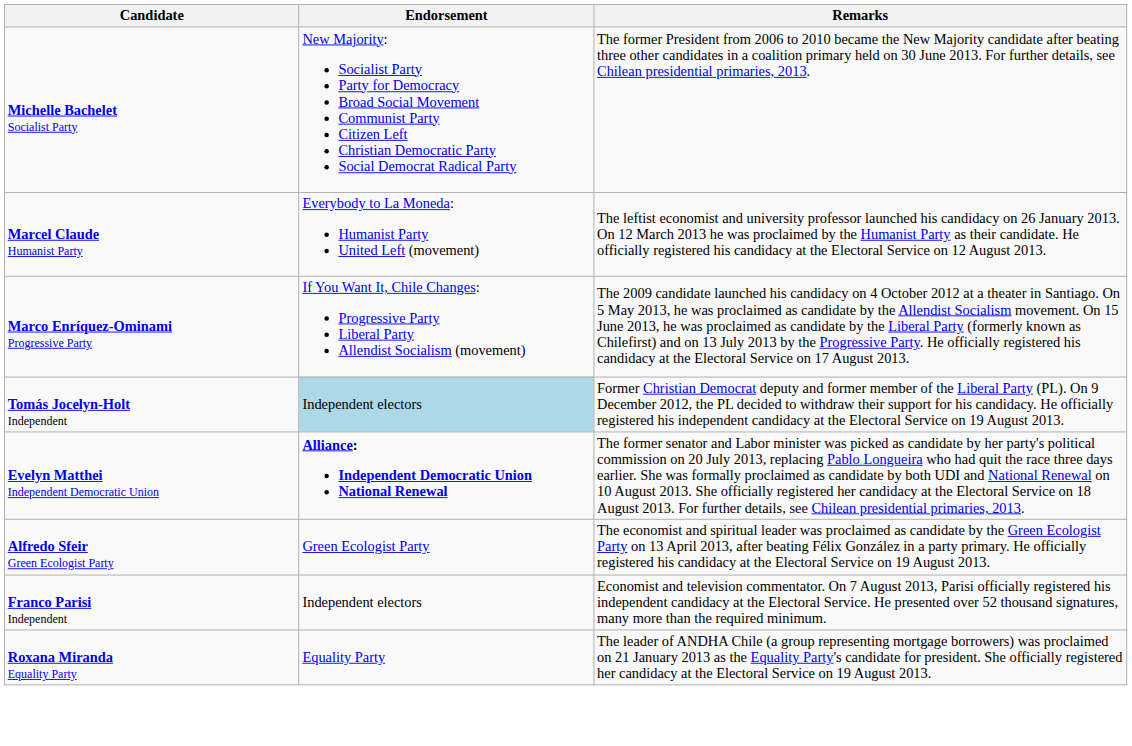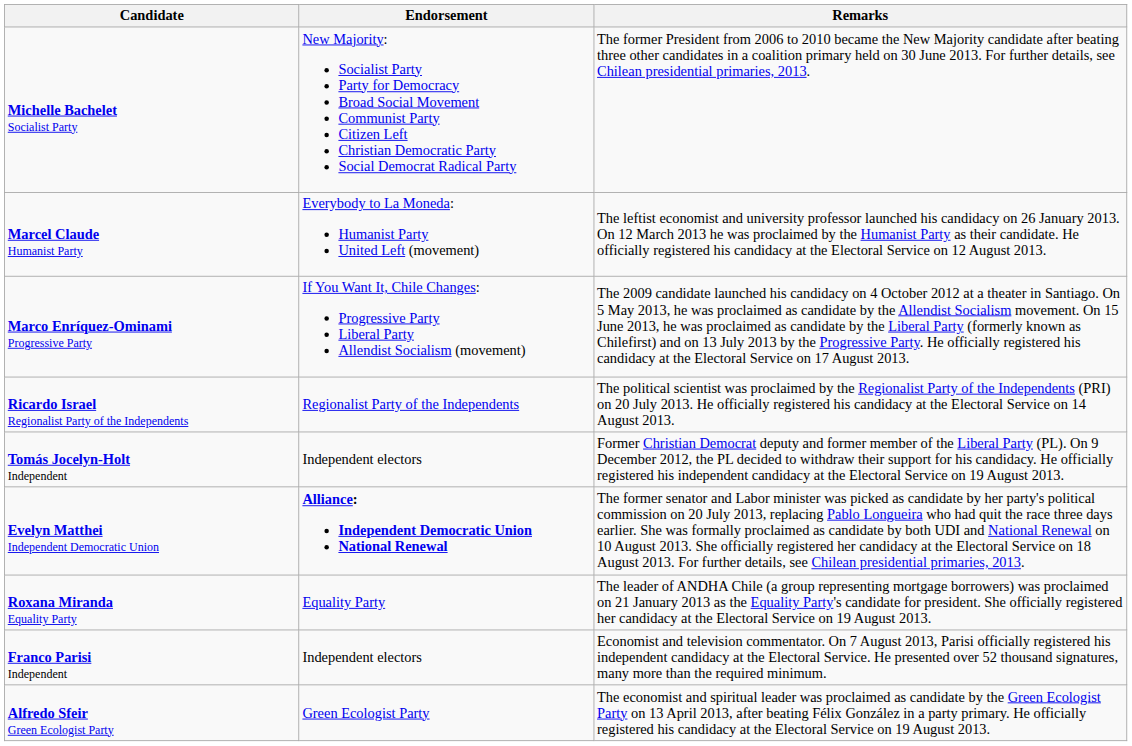 <table class="wikitable">
 <tr>
 <th style="width: 20em">Candidate</th>
 <th style="width: 20em">Endorsement</th>
 <th>Remarks</th>
 </tr>
 <tr>
 <td><br><strong><a href='#'>Michelle Bachelet</a></strong><br><small><a href='#'>Socialist Party</a></small></td>
 <td> <a href='#'>New Majority</a>:<br><ul><li> <a href='#'>Socialist Party</a></li><li> <a href='#'>Party for Democracy</a></li><li> <a href='#'>Broad Social Movement</a></li><li> <a href='#'>Communist Party</a></li><li> <a href='#'>Citizen Left</a></li><li> <a href='#'>Christian Democratic Party</a></li><li> <a href='#'>Social Democrat Radical Party</a></li></ul></td>
 <td valign="top">The former President from 2006 to 2010 became the New Majority candidate after beating three other candidates in a coalition primary held on 30 June 2013. For further details, see <a href='#'>Chilean presidential primaries, 2013</a>.</td>
 </tr>
 <tr>
 <td><br><strong><a href='#'>Marcel Claude</a></strong><br><small><a href='#'>Humanist Party</a></small></td>
 <td> <a href='#'>Everybody to La Moneda</a>:<br><ul><li> <a href='#'>Humanist Party</a></li><li><a href='#'>United Left</a> (movement)</li></ul></td>
 <td>The leftist economist and university professor launched his candidacy on 26 January 2013. On 12 March 2013 he was proclaimed by the <a href='#'>Humanist Party</a> as their candidate. He officially registered his candidacy at the Electoral Service on 12 August 2013.</td>
 </tr>
 <tr>
 <td><br><strong><a href='#'>Marco Enríquez-Ominami</a></strong><br><small><a href='#'>Progressive Party</a></small></td>
 <td> <a href='#'>If You Want It, Chile Changes</a>:<br><ul><li> <a href='#'>Progressive Party</a></li><li> <a href='#'>Liberal Party</a></li><li><a href='#'>Allendist Socialism</a> (movement)</li></ul></td>
 <td>The 2009 candidate launched his candidacy on 4 October 2012 at a theater in Santiago. On 5 May 2013, he was proclaimed as candidate by the <a href='#'>Allendist Socialism</a> movement. On 15 June 2013, he was proclaimed as candidate by the <a href='#'>Liberal Party</a> (formerly known as Chilefirst) and on 13 July 2013 by the <a href='#'>Progressive Party</a>. He officially registered his candidacy at the Electoral Service on 17 August 2013.</td>
 </tr>
 <tr>
+<td><br><strong><a href='#'>Ricardo Israel</a></strong><br><small><a href='#'>Regionalist Party of the Independents</a></small></td>
+<td><a href='#'>Regionalist Party of the Independents</a></td>
+<td>The political scientist was proclaimed by the <a href='#'>Regionalist Party of the Independents</a> (PRI) on 20 July 2013. He officially registered his candidacy at the Electoral Service on 14 August 2013.</td>
+</tr>
+<tr>
 <td><br><strong><a href='#'>Tomás Jocelyn-Holt</a></strong><br><small>Independent</small></td>
-<td style="background: lightblue;">Independent electors</td>
+<td>Independent electors</td>
 <td>Former <a href='#'>Christian Democrat</a> deputy and former member of the <a href='#'>Liberal Party</a> (PL). On 9 December 2012, the PL decided to withdraw their support for his candidacy. He officially registered his independent candidacy at the Electoral Service on 19 August 2013.</td>
 </tr>
 <tr>
 <td><br><strong><a href='#'>Evelyn Matthei</a></strong><br><small><a href='#'>Independent Democratic Union</a></small></td>
 <td><strong> <a href='#'>Alliance</a>:<br><ul><li> <a href='#'>Independent Democratic Union</a></li><li> <a href='#'>National Renewal</a></li></ul></strong></td>
 <td>The former senator and Labor minister was picked as candidate by her party's political commission on 20 July 2013, replacing <a href='#'>Pablo Longueira</a> who had quit the race three days earlier. She was formally proclaimed as candidate by both UDI and <a href='#'>National Renewal</a> on 10 August 2013. She officially registered her candidacy at the Electoral Service on 18 August 2013. For further details, see <a href='#'>Chilean presidential primaries, 2013</a>.</td>
 </tr>
 <tr>
-<td><br><strong><a href='#'>Alfredo Sfeir</a></strong><br><small><a href='#'>Green Ecologist Party</a></small></td>
-<td> <a href='#'>Green Ecologist Party</a></td>
-<td>The economist and spiritual leader was proclaimed as candidate by the <a href='#'>Green Ecologist Party</a> on 13 April 2013, after beating Félix González in a party primary. He officially registered his candidacy at the Electoral Service on 19 August 2013.</td>
+<td><br><strong><a href='#'>Roxana Miranda</a></strong><br><small><a href='#'>Equality Party</a></small></td>
+<td> <a href='#'>Equality Party</a></td>
+<td>The leader of ANDHA Chile (a group representing mortgage borrowers) was proclaimed on 21 January 2013 as the <a href='#'>Equality Party</a>'s candidate for president. She officially registered her candidacy at the Electoral Service on 19 August 2013.</td>
 </tr>
 <tr>
 <td><br><strong><a href='#'>Franco Parisi</a></strong><br><small>Independent</small></td>
 <td>Independent electors</td>
 <td>Economist and television commentator. On 7 August 2013, Parisi officially registered his independent candidacy at the Electoral Service. He presented over 52 thousand signatures, many more than the required minimum.</td>
 </tr>
 <tr>
-<td><br><strong><a href='#'>Roxana Miranda</a></strong><br><small><a href='#'>Equality Party</a></small></td>
-<td> <a href='#'>Equality Party</a></td>
-<td>The leader of ANDHA Chile (a group representing mortgage borrowers) was proclaimed on 21 January 2013 as the <a href='#'>Equality Party</a>'s candidate for president. She officially registered her candidacy at the Electoral Service on 19 August 2013.</td>
+<td><br><strong><a href='#'>Alfredo Sfeir</a></strong><br><small><a href='#'>Green Ecologist Party</a></small></td>
+<td> <a href='#'>Green Ecologist Party</a></td>
+<td>The economist and spiritual leader was proclaimed as candidate by the <a href='#'>Green Ecologist Party</a> on 13 April 2013, after beating Félix González in a party primary. He officially registered his candidacy at the Electoral Service on 19 August 2013.</td>
 </tr>
 </table>
